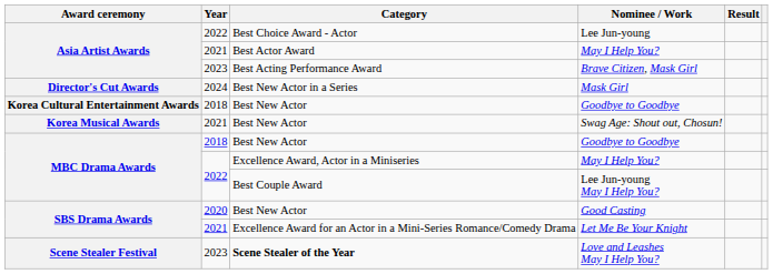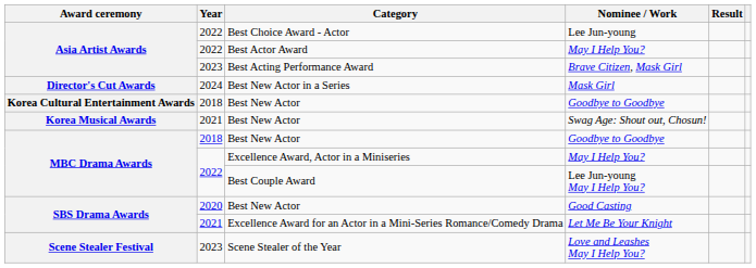 <table class="wikitable plainrowheaders sortable">
 <tr>
 <th scope="col">Award ceremony</th>
 <th scope="col">Year</th>
 <th scope="col">Category</th>
 <th scope="col">Nominee / Work</th>
 <th scope="col">Result</th>
 <th scope="col" class="unsortable"></th>
 </tr>
 <tr>
 <th scope="row" rowspan="3"><a href='#'>Asia Artist Awards</a></th>
 <td style="text-align:center">2022</td>
 <td>Best Choice Award - Actor</td>
 <td>Lee Jun-young</td>
 <td></td>
 <td style="text-align:center"></td>
 </tr>
 <tr>
-<td style="text-align:center">2021</td>
+<td style="text-align:center">2022</td>
 <td>Best Actor Award</td>
 <td><em><a href='#'>May I Help You?</a></em></td>
 <td></td>
 <td style="text-align:center"></td>
 </tr>
 <tr>
 <td style="text-align:center">2023</td>
 <td>Best Acting Performance Award</td>
 <td><em><a href='#'>Brave Citizen</a>, <a href='#'>Mask Girl</a></em></td>
 <td></td>
 <td style="text-align:center"></td>
 </tr>
 <tr>
 <th scope="row"><a href='#'>Director's Cut Awards</a></th>
 <td style="text-align:center">2024</td>
 <td>Best New Actor in a Series</td>
 <td><em><a href='#'>Mask Girl</a></em></td>
 <td></td>
 <td style="text-align:center"></td>
 </tr>
 <tr>
 <th scope="row">Korea Cultural Entertainment Awards</th>
 <td style="text-align:center">2018</td>
 <td>Best New Actor</td>
 <td><em><a href='#'>Goodbye to Goodbye</a></em></td>
 <td></td>
 <td style="text-align:center"></td>
 </tr>
 <tr>
 <th scope="row"><a href='#'>Korea Musical Awards</a></th>
 <td style="text-align:center">2021</td>
 <td>Best New Actor</td>
 <td><em>Swag Age: Shout out, Chosun! </em></td>
 <td></td>
 <td style="text-align:center"></td>
 </tr>
 <tr>
 <th scope="row"  rowspan="3"><a href='#'>MBC Drama Awards</a></th>
 <td style="text-align:center"><a href='#'>2018</a></td>
 <td>Best New Actor</td>
 <td><em><a href='#'>Goodbye to Goodbye</a></em></td>
 <td></td>
 <td style="text-align:center"></td>
 </tr>
 <tr>
 <td rowspan="2" style="text-align:center"><a href='#'>2022</a></td>
 <td>Excellence Award, Actor in a Miniseries</td>
 <td><em><a href='#'>May I Help You?</a></em></td>
 <td></td>
 <td style="text-align:center"></td>
 </tr>
 <tr>
 <td>Best Couple Award</td>
 <td>Lee Jun-young <br><em><a href='#'>May I Help You?</a></em></td>
 <td></td>
 <td style="text-align:center"></td>
 </tr>
 <tr>
 <th scope="row"  rowspan="2"><a href='#'>SBS Drama Awards</a></th>
 <td style="text-align:center"><a href='#'>2020</a></td>
 <td>Best New Actor</td>
 <td><em><a href='#'>Good Casting</a></em></td>
 <td></td>
 <td style="text-align:center"></td>
 </tr>
 <tr>
 <td style="text-align:center"><a href='#'>2021</a></td>
 <td>Excellence Award for an Actor in a Mini-Series Romance/Comedy Drama</td>
 <td><em><a href='#'>Let Me Be Your Knight</a></em></td>
 <td></td>
 <td style="text-align:center"></td>
 </tr>
 <tr>
 <th scope="row"  rowspan="3"><a href='#'>Scene Stealer Festival</a></th>
 <td style="text-align:center">2023</td>
-<td><strong>Scene Stealer of the Year</strong></td>
+<td>Scene Stealer of the Year</td>
 <td><em><a href='#'>Love and Leashes</a></em><br><em><a href='#'>May I Help You?</a></em></td>
 <td></td>
 <td style="text-align:center"></td>
 </tr>
 </table>
